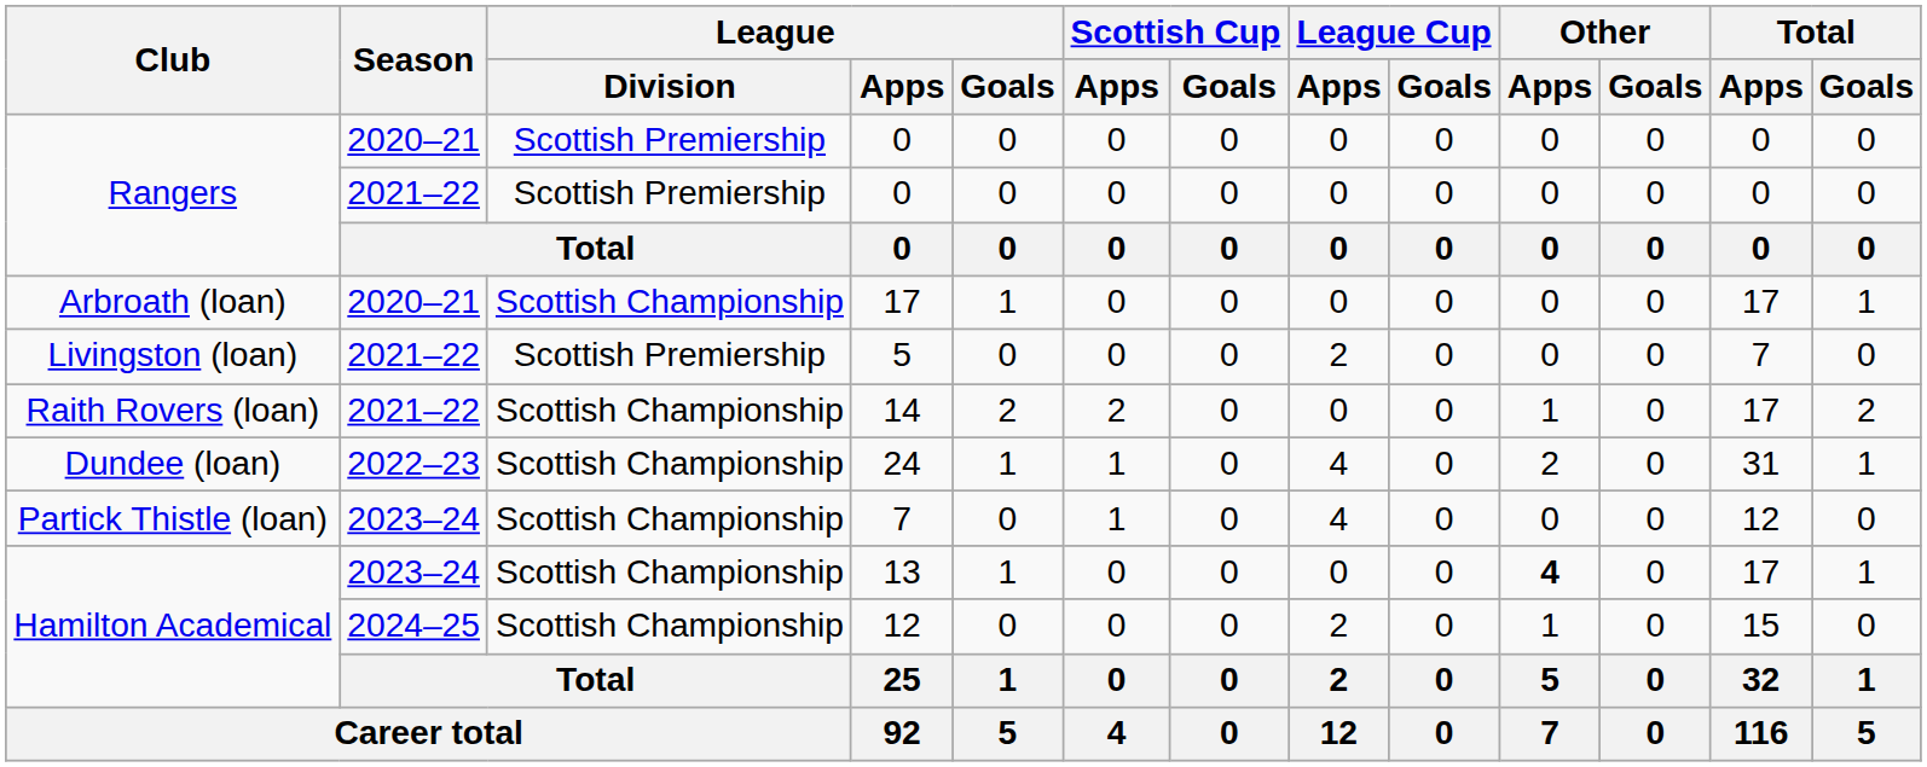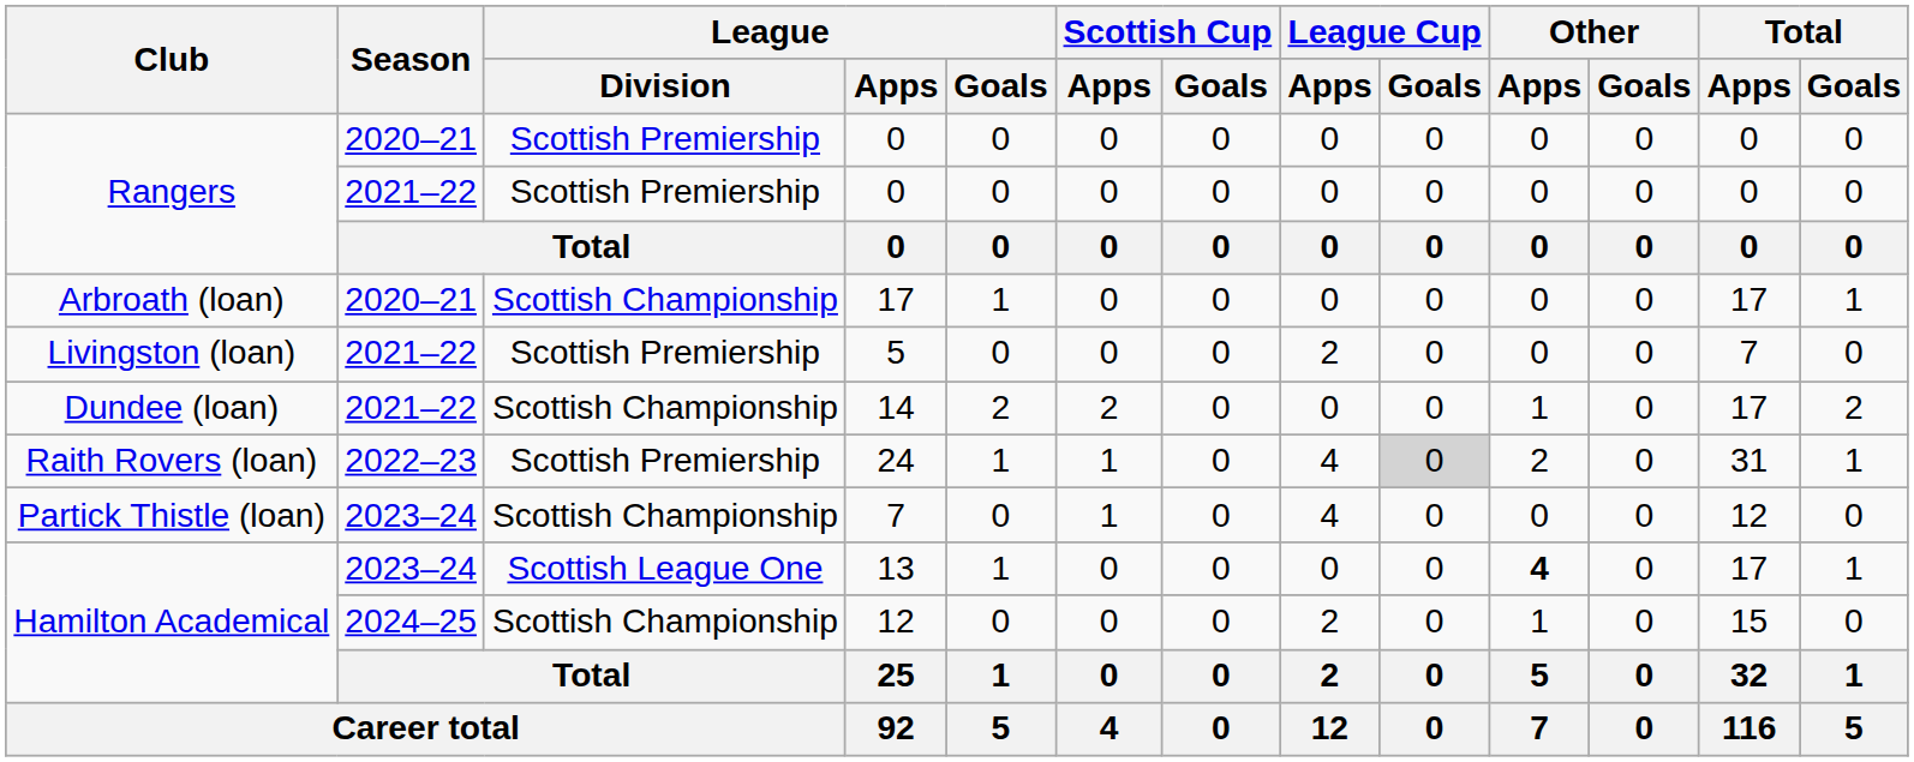 <table class="wikitable" style="text-align:center">
 <tr>
 <th rowspan="2">Club</th>
 <th rowspan="2">Season</th>
 <th colspan="3">League</th>
 <th colspan="2"><a href='#'>Scottish Cup</a></th>
 <th colspan="2"><a href='#'>League Cup</a></th>
 <th colspan="2">Other</th>
 <th colspan="2">Total</th>
 </tr>
 <tr>
 <th>Division</th>
 <th>Apps</th>
 <th>Goals</th>
 <th>Apps</th>
 <th>Goals</th>
 <th>Apps</th>
 <th>Goals</th>
 <th>Apps</th>
 <th>Goals</th>
 <th>Apps</th>
 <th>Goals</th>
 </tr>
 <tr>
 <td rowspan=3><a href='#'>Rangers</a></td>
 <td><a href='#'>2020–21</a></td>
 <td><a href='#'>Scottish Premiership</a></td>
 <td>0</td>
 <td>0</td>
 <td>0</td>
 <td>0</td>
 <td>0</td>
 <td>0</td>
 <td>0</td>
 <td>0</td>
 <td>0</td>
 <td>0</td>
 </tr>
 <tr>
 <td><a href='#'>2021–22</a></td>
 <td>Scottish Premiership</td>
 <td>0</td>
 <td>0</td>
 <td>0</td>
 <td>0</td>
 <td>0</td>
 <td>0</td>
 <td>0</td>
 <td>0</td>
 <td>0</td>
 <td>0</td>
 </tr>
 <tr>
 <th colspan=2>Total</th>
 <th>0</th>
 <th>0</th>
 <th>0</th>
 <th>0</th>
 <th>0</th>
 <th>0</th>
 <th>0</th>
 <th>0</th>
 <th>0</th>
 <th>0</th>
 </tr>
 <tr>
 <td><a href='#'>Arbroath</a> (loan)</td>
 <td><a href='#'>2020–21</a></td>
 <td><a href='#'>Scottish Championship</a></td>
 <td>17</td>
 <td>1</td>
 <td>0</td>
 <td>0</td>
 <td>0</td>
 <td>0</td>
 <td>0</td>
 <td>0</td>
 <td>17</td>
 <td>1</td>
 </tr>
 <tr>
 <td><a href='#'>Livingston</a> (loan)</td>
 <td><a href='#'>2021–22</a></td>
 <td>Scottish Premiership</td>
 <td>5</td>
 <td>0</td>
 <td>0</td>
 <td>0</td>
 <td>2</td>
 <td>0</td>
 <td>0</td>
 <td>0</td>
 <td>7</td>
 <td>0</td>
 </tr>
 <tr>
-<td><a href='#'>Raith Rovers</a> (loan)</td>
+<td><a href='#'>Dundee</a> (loan)</td>
 <td><a href='#'>2021–22</a></td>
 <td>Scottish Championship</td>
 <td>14</td>
 <td>2</td>
 <td>2</td>
 <td>0</td>
 <td>0</td>
 <td>0</td>
 <td>1</td>
 <td>0</td>
 <td>17</td>
 <td>2</td>
 </tr>
 <tr>
-<td><a href='#'>Dundee</a> (loan)</td>
+<td><a href='#'>Raith Rovers</a> (loan)</td>
 <td><a href='#'>2022–23</a></td>
-<td>Scottish Championship</td>
+<td>Scottish Premiership</td>
 <td>24</td>
 <td>1</td>
 <td>1</td>
 <td>0</td>
 <td>4</td>
-<td>0</td>
+<td style="background: lightgrey;">0</td>
 <td>2</td>
 <td>0</td>
 <td>31</td>
 <td>1</td>
 </tr>
 <tr>
 <td><a href='#'>Partick Thistle</a> (loan)</td>
 <td><a href='#'>2023–24</a></td>
 <td>Scottish Championship</td>
 <td>7</td>
 <td>0</td>
 <td>1</td>
 <td>0</td>
 <td>4</td>
 <td>0</td>
 <td>0</td>
 <td>0</td>
 <td>12</td>
 <td>0</td>
 </tr>
 <tr>
 <td rowspan="3"><a href='#'>Hamilton Academical</a></td>
 <td><a href='#'>2023–24</a></td>
-<td>Scottish Championship</td>
+<td><a href='#'>Scottish League One</a></td>
 <td>13</td>
 <td>1</td>
 <td>0</td>
 <td>0</td>
 <td>0</td>
 <td>0</td>
 <td><strong>4</strong></td>
 <td>0</td>
 <td>17</td>
 <td>1</td>
 </tr>
 <tr>
 <td><a href='#'>2024–25</a></td>
 <td>Scottish Championship</td>
 <td>12</td>
 <td>0</td>
 <td>0</td>
 <td>0</td>
 <td>2</td>
 <td>0</td>
 <td>1</td>
 <td>0</td>
 <td>15</td>
 <td>0</td>
 </tr>
 <tr>
 <th colspan="2">Total</th>
 <th>25</th>
 <th>1</th>
 <th>0</th>
 <th>0</th>
 <th>2</th>
 <th>0</th>
 <th>5</th>
 <th>0</th>
 <th>32</th>
 <th>1</th>
 </tr>
 <tr>
 <th colspan="3">Career total</th>
 <th>92</th>
 <th>5</th>
 <th>4</th>
 <th>0</th>
 <th>12</th>
 <th>0</th>
 <th>7</th>
 <th>0</th>
 <th>116</th>
 <th>5</th>
 </tr>
 </table>
